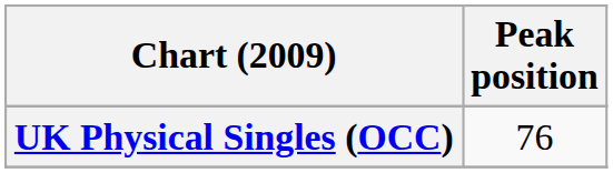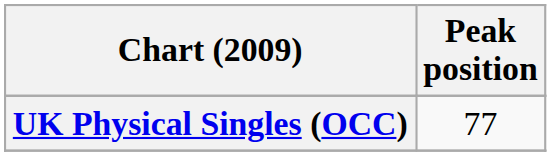 <table class="wikitable sortable plainrowheaders" style="text-align:center">
 <tr>
 <th scope="col">Chart (2009)</th>
 <th scope="col">Peak<br>position</th>
 </tr>
 <tr>
 </tr>
 <tr>
 <th scope="row"><a href='#'>UK Physical Singles</a> (<a href='#'>OCC</a>)</th>
-<td>76</td>
+<td>77</td>
 </tr>
 <tr>
 </tr>
 <tr>
 </tr>
 <tr>
 </tr>
 <tr>
 </tr>
 </table>
